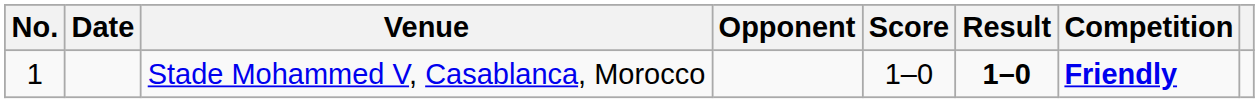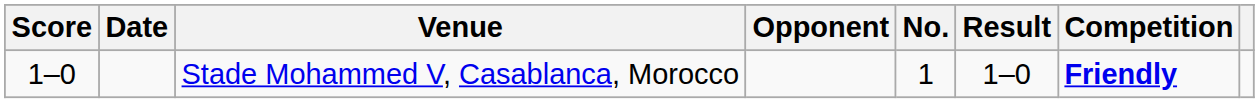 <table class="wikitable sortable">
 <tr>
-<th scope="col">No.</th>
+<th scope="col">Score</th>
 <th scope="col">Date</th>
 <th scope="col">Venue</th>
 <th scope="col">Opponent</th>
-<th scope="col">Score</th>
+<th scope="col">No.</th>
 <th scope="col">Result</th>
 <th scope="col">Competition</th>
 <th scope="col" class="unsortable"></th>
 </tr>
 <tr>
-<td style="text-align:center">1</td>
+<td style="text-align:center">1–0</td>
 <td></td>
 <td><a href='#'>Stade Mohammed V</a>, <a href='#'>Casablanca</a>, Morocco</td>
 <td></td>
+<td style="text-align:center">1</td>
 <td style="text-align:center">1–0</td>
-<td style="text-align:center"><strong>1–0</strong></td>
 <td><strong><a href='#'>Friendly</a></strong></td>
 <td></td>
 </tr>
 </table>
